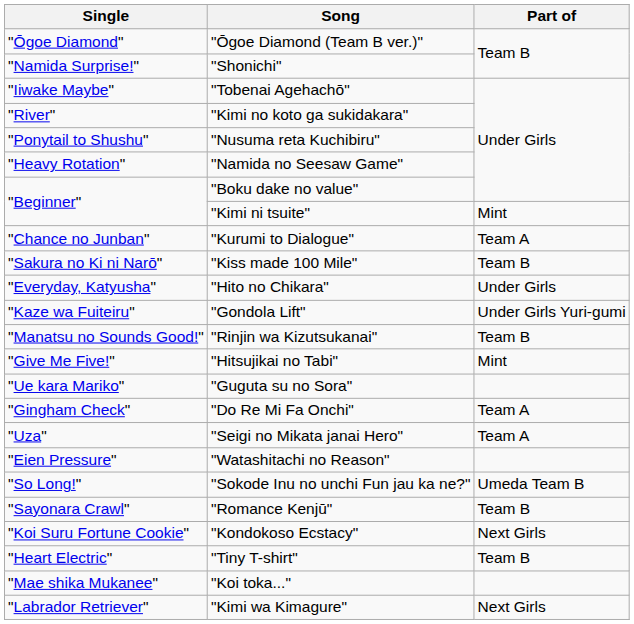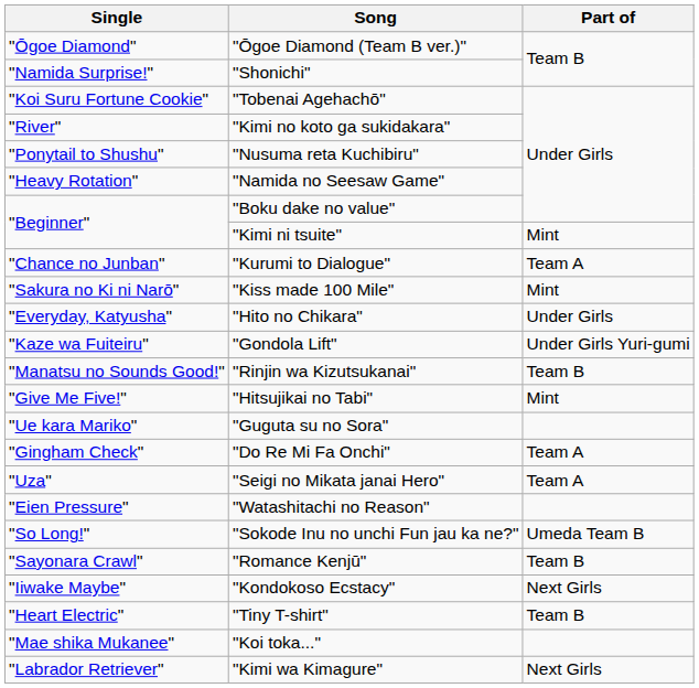 <table class="wikitable">
 <tr>
 <th>Single</th>
 <th>Song</th>
 <th>Part of</th>
 </tr>
 <tr>
 <td>"<a href='#'>Ōgoe Diamond</a>"</td>
 <td>"Ōgoe Diamond (Team B ver.)"</td>
 <td rowspan="2">Team B</td>
 </tr>
 <tr>
 <td>"<a href='#'>Namida Surprise!</a>"</td>
 <td>"Shonichi"</td>
 </tr>
 <tr>
-<td>"<a href='#'>Iiwake Maybe</a>"</td>
+<td>"<a href='#'>Koi Suru Fortune Cookie</a>"</td>
 <td>"Tobenai Agehachō"</td>
 <td rowspan="5">Under Girls</td>
 </tr>
 <tr>
 <td>"<a href='#'>River</a>"</td>
 <td>"Kimi no koto ga sukidakara"</td>
 </tr>
 <tr>
 <td>"<a href='#'>Ponytail to Shushu</a>"</td>
 <td>"Nusuma reta Kuchibiru"</td>
 </tr>
 <tr>
 <td>"<a href='#'>Heavy Rotation</a>"</td>
 <td>"Namida no Seesaw Game"</td>
 </tr>
 <tr>
 <td rowspan="2">"<a href='#'>Beginner</a>"</td>
 <td>"Boku dake no value"</td>
 </tr>
 <tr>
 <td>"Kimi ni tsuite"</td>
 <td>Mint</td>
 </tr>
 <tr>
 <td>"<a href='#'>Chance no Junban</a>"</td>
 <td>"Kurumi to Dialogue"</td>
 <td>Team A</td>
 </tr>
 <tr>
 <td>"<a href='#'>Sakura no Ki ni Narō</a>"</td>
 <td>"Kiss made 100 Mile"</td>
-<td>Team B</td>
+<td>Mint</td>
 </tr>
 <tr>
 <td>"<a href='#'>Everyday, Katyusha</a>"</td>
 <td>"Hito no Chikara"</td>
 <td>Under Girls</td>
 </tr>
 <tr>
 <td>"<a href='#'>Kaze wa Fuiteiru</a>"</td>
 <td>"Gondola Lift"</td>
 <td>Under Girls Yuri-gumi</td>
 </tr>
 <tr>
 <td>"<a href='#'>Manatsu no Sounds Good!</a>"</td>
 <td>"Rinjin wa Kizutsukanai"</td>
 <td>Team B</td>
 </tr>
 <tr>
 <td>"<a href='#'>Give Me Five!</a>"</td>
 <td>"Hitsujikai no Tabi"</td>
 <td>Mint</td>
 </tr>
 <tr>
 <td>"<a href='#'>Ue kara Mariko</a>"</td>
 <td>"Guguta su no Sora"</td>
 <td></td>
 </tr>
 <tr>
 <td>"<a href='#'>Gingham Check</a>"</td>
 <td>"Do Re Mi Fa Onchi"</td>
 <td>Team A</td>
 </tr>
 <tr>
 <td>"<a href='#'>Uza</a>"</td>
 <td>"Seigi no Mikata janai Hero"</td>
 <td>Team A</td>
 </tr>
 <tr>
 <td>"<a href='#'>Eien Pressure</a>"</td>
 <td>"Watashitachi no Reason"</td>
 <td></td>
 </tr>
 <tr>
 <td>"<a href='#'>So Long!</a>"</td>
 <td>"Sokode Inu no unchi Fun jau ka ne?"</td>
 <td>Umeda Team B</td>
 </tr>
 <tr>
 <td>"<a href='#'>Sayonara Crawl</a>"</td>
 <td>"Romance Kenjū"</td>
 <td>Team B</td>
 </tr>
 <tr>
-<td>"<a href='#'>Koi Suru Fortune Cookie</a>"</td>
+<td>"<a href='#'>Iiwake Maybe</a>"</td>
 <td>"Kondokoso Ecstacy"</td>
 <td>Next Girls</td>
 </tr>
 <tr>
 <td>"<a href='#'>Heart Electric</a>"</td>
 <td>"Tiny T-shirt"</td>
 <td>Team B</td>
 </tr>
 <tr>
 <td>"<a href='#'>Mae shika Mukanee</a>"</td>
 <td>"Koi toka..."</td>
 <td></td>
 </tr>
 <tr>
 <td>"<a href='#'>Labrador Retriever</a>"</td>
 <td>"Kimi wa Kimagure"</td>
 <td>Next Girls</td>
 </tr>
 </table>
